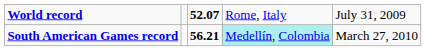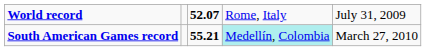 <table class="wikitable">
 <tr>
 <td><strong><a href='#'>World record</a></strong></td>
 <td></td>
 <td><strong>52.07</strong></td>
 <td><a href='#'>Rome</a>, <a href='#'>Italy</a></td>
 <td>July 31, 2009</td>
 </tr>
 <tr>
 <td><strong><a href='#'>South American Games record</a></strong></td>
 <td></td>
-<td><strong>56.21</strong></td>
+<td><strong>55.21</strong></td>
 <td style="background: paleturquoise;"><a href='#'>Medellín</a>, <a href='#'>Colombia</a></td>
 <td>March 27, 2010</td>
 </tr>
 </table>
